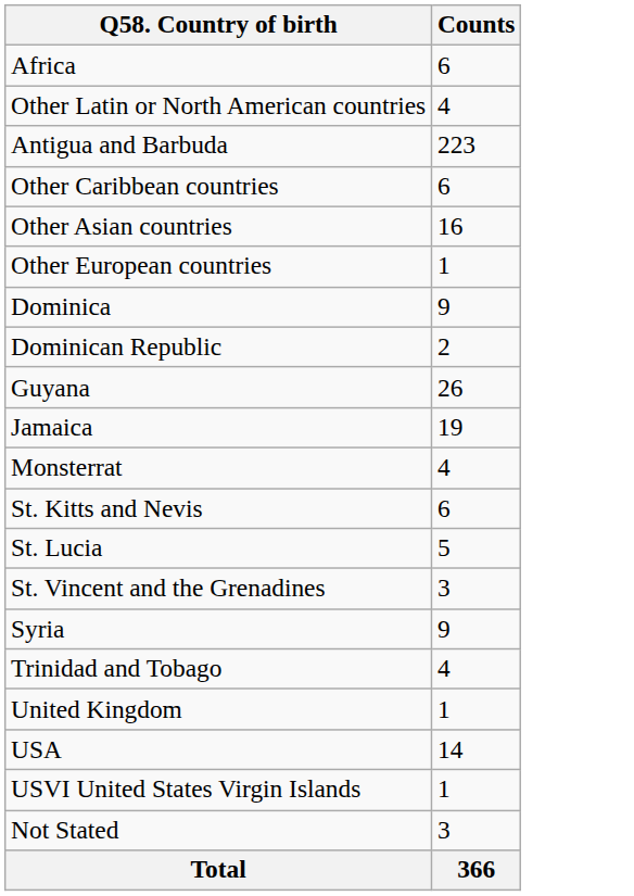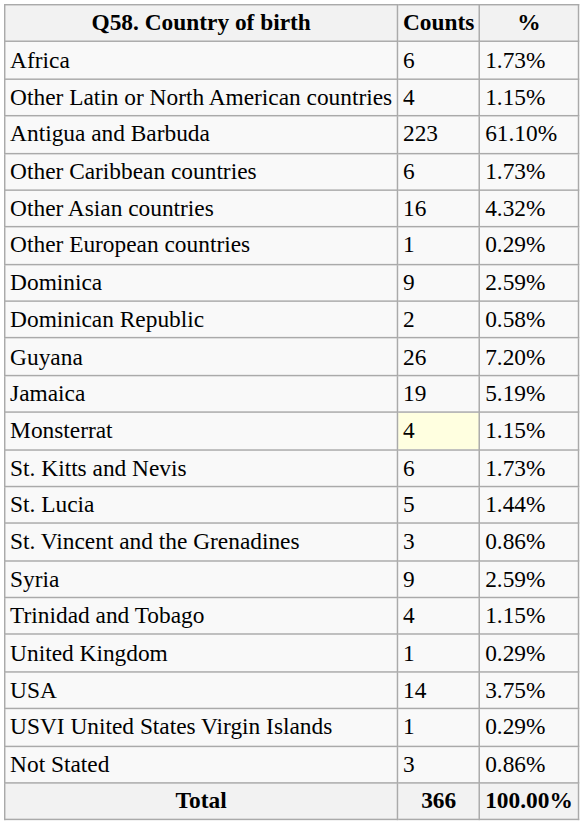 <table class="wikitable sortable">
 <tr>
 <th>Q58. Country of birth</th>
 <th>Counts</th>
+<th>%</th>
 </tr>
 <tr>
 <td>Africa</td>
 <td>6</td>
+<td>1.73%</td>
 </tr>
 <tr>
 <td>Other Latin or North American countries</td>
 <td>4</td>
+<td>1.15%</td>
 </tr>
 <tr>
 <td>Antigua and Barbuda</td>
 <td>223</td>
+<td>61.10%</td>
 </tr>
 <tr>
 <td>Other Caribbean countries</td>
 <td>6</td>
+<td>1.73%</td>
 </tr>
 <tr>
 <td>Other Asian countries</td>
 <td>16</td>
+<td>4.32%</td>
 </tr>
 <tr>
 <td>Other European countries</td>
 <td>1</td>
+<td>0.29%</td>
 </tr>
 <tr>
 <td>Dominica</td>
 <td>9</td>
+<td>2.59%</td>
 </tr>
 <tr>
 <td>Dominican Republic</td>
 <td>2</td>
+<td>0.58%</td>
 </tr>
 <tr>
 <td>Guyana</td>
 <td>26</td>
+<td>7.20%</td>
 </tr>
 <tr>
 <td>Jamaica</td>
 <td>19</td>
+<td>5.19%</td>
 </tr>
 <tr>
 <td>Monsterrat</td>
-<td>4</td>
+<td style="background: lightyellow;">4</td>
+<td>1.15%</td>
 </tr>
 <tr>
 <td>St. Kitts and Nevis</td>
 <td>6</td>
+<td>1.73%</td>
 </tr>
 <tr>
 <td>St. Lucia</td>
 <td>5</td>
+<td>1.44%</td>
 </tr>
 <tr>
 <td>St. Vincent and the Grenadines</td>
 <td>3</td>
+<td>0.86%</td>
 </tr>
 <tr>
 <td>Syria</td>
 <td>9</td>
+<td>2.59%</td>
 </tr>
 <tr>
 <td>Trinidad and Tobago</td>
 <td>4</td>
+<td>1.15%</td>
 </tr>
 <tr>
 <td>United Kingdom</td>
 <td>1</td>
+<td>0.29%</td>
 </tr>
 <tr>
 <td>USA</td>
 <td>14</td>
+<td>3.75%</td>
 </tr>
 <tr>
 <td>USVI United States Virgin Islands</td>
 <td>1</td>
+<td>0.29%</td>
 </tr>
 <tr>
 <td>Not Stated</td>
 <td>3</td>
+<td>0.86%</td>
 </tr>
 <tr>
 <th>Total</th>
 <th>366</th>
+<th>100.00%</th>
 </tr>
 </table>
